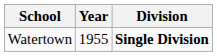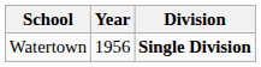 <table class="wikitable">
 <tr>
 <th>School</th>
 <th>Year</th>
 <th>Division</th>
 </tr>
 <tr>
 <td>Watertown</td>
-<td>1955</td>
+<td>1956</td>
 <td><strong>Single Division</strong></td>
 </tr>
 </table>
